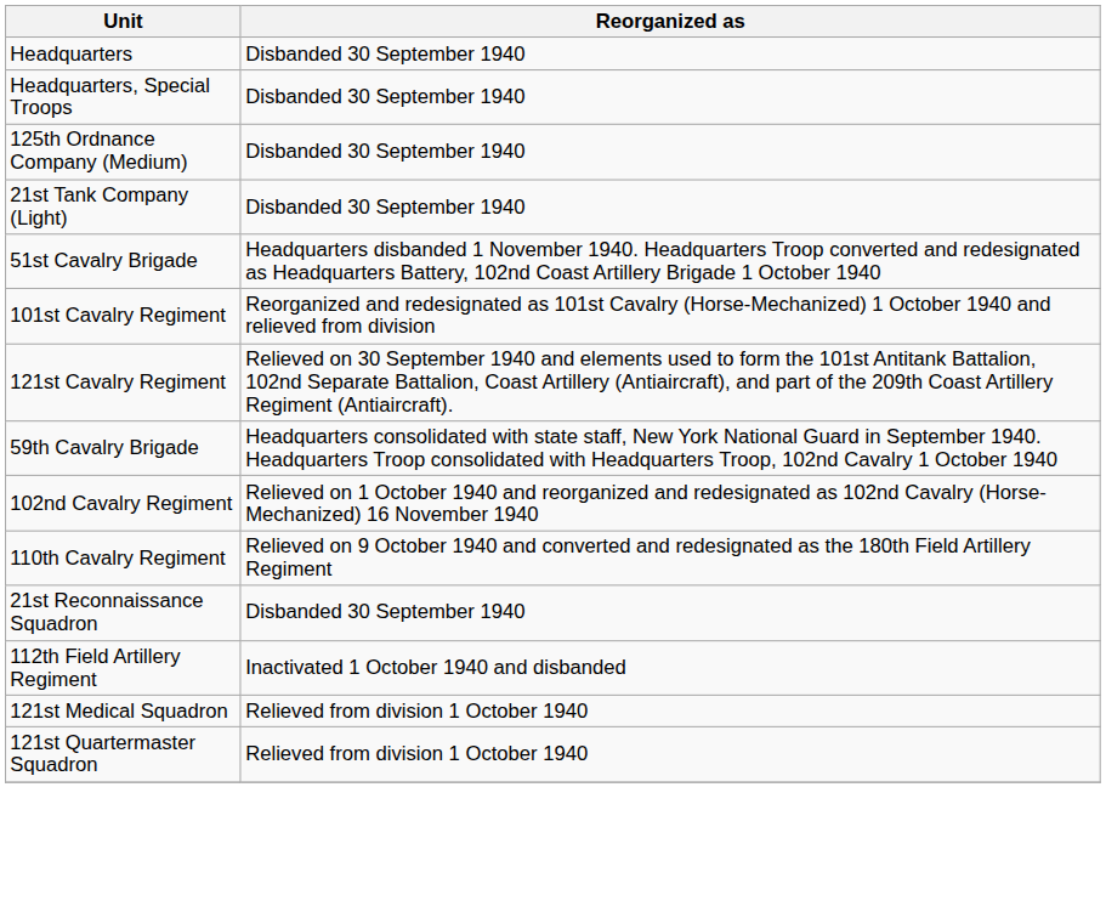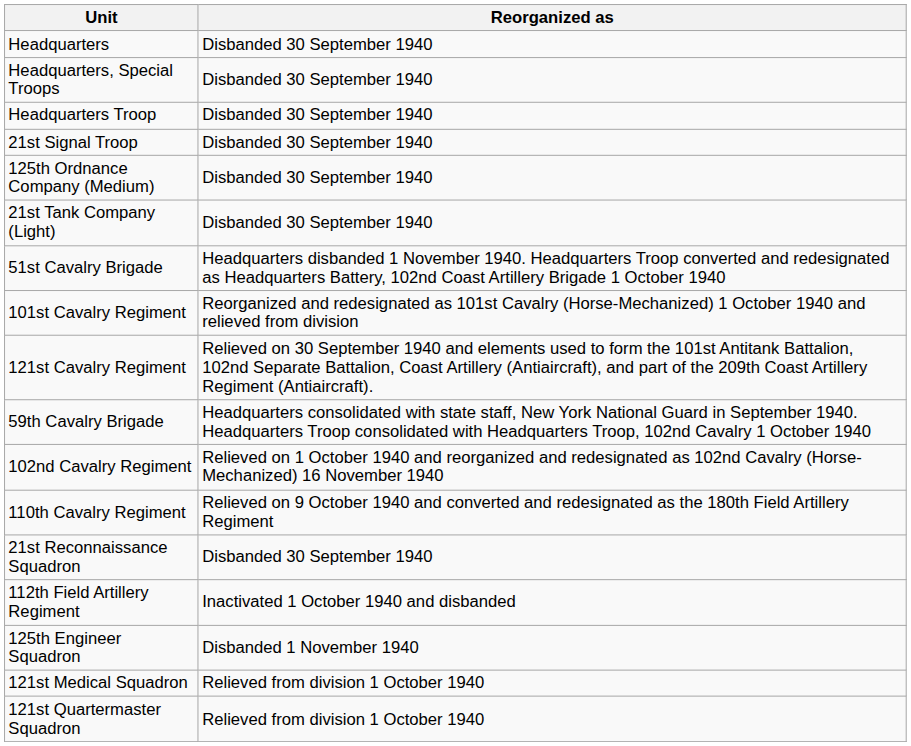 <table class="wikitable">
 <tr>
 <th>Unit</th>
 <th>Reorganized as</th>
 </tr>
 <tr>
 <td>Headquarters</td>
 <td>Disbanded 30 September 1940</td>
 </tr>
 <tr>
 <td>Headquarters, Special Troops</td>
+<td>Disbanded 30 September 1940</td>
+</tr>
+<tr>
+<td>Headquarters Troop</td>
+<td>Disbanded 30 September 1940</td>
+</tr>
+<tr>
+<td>21st Signal Troop</td>
 <td>Disbanded 30 September 1940</td>
 </tr>
 <tr>
 <td>125th Ordnance Company (Medium)</td>
 <td>Disbanded 30 September 1940</td>
 </tr>
 <tr>
 <td>21st Tank Company (Light)</td>
 <td>Disbanded 30 September 1940</td>
 </tr>
 <tr>
 <td>51st Cavalry Brigade</td>
 <td>Headquarters disbanded 1 November 1940. Headquarters Troop converted and redesignated as Headquarters Battery, 102nd Coast Artillery Brigade 1 October 1940</td>
 </tr>
 <tr>
 <td>101st Cavalry Regiment</td>
 <td>Reorganized and redesignated as 101st Cavalry (Horse-Mechanized) 1 October 1940 and relieved from division</td>
 </tr>
 <tr>
 <td>121st Cavalry Regiment</td>
 <td>Relieved on 30 September 1940 and elements used to form the 101st Antitank Battalion, 102nd Separate Battalion, Coast Artillery (Antiaircraft), and part of the 209th Coast Artillery Regiment (Antiaircraft).</td>
 </tr>
 <tr>
 <td>59th Cavalry Brigade</td>
 <td>Headquarters consolidated with state staff, New York National Guard in September 1940. Headquarters Troop consolidated with Headquarters Troop, 102nd Cavalry 1 October 1940</td>
 </tr>
 <tr>
 <td>102nd Cavalry Regiment</td>
 <td>Relieved on 1 October 1940 and reorganized and redesignated as 102nd Cavalry (Horse-Mechanized) 16 November 1940</td>
 </tr>
 <tr>
 <td>110th Cavalry Regiment</td>
 <td>Relieved on 9 October 1940 and converted and redesignated as the 180th Field Artillery Regiment</td>
 </tr>
 <tr>
 <td>21st Reconnaissance Squadron</td>
 <td>Disbanded 30 September 1940</td>
 </tr>
 <tr>
 <td>112th Field Artillery Regiment</td>
 <td>Inactivated 1 October 1940 and disbanded</td>
 </tr>
 <tr>
+<td>125th Engineer Squadron</td>
+<td>Disbanded 1 November 1940</td>
+</tr>
+<tr>
 <td>121st Medical Squadron</td>
 <td>Relieved from division 1 October 1940</td>
 </tr>
 <tr>
 <td>121st Quartermaster Squadron</td>
 <td>Relieved from division 1 October 1940</td>
 </tr>
 <tr>
 </tr>
 </table>
